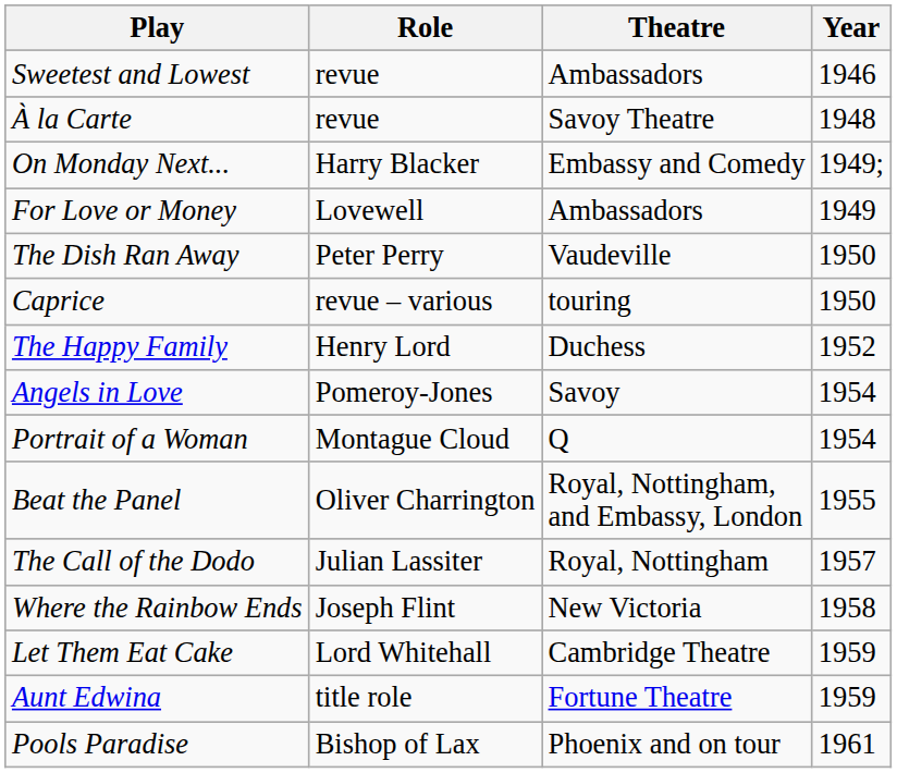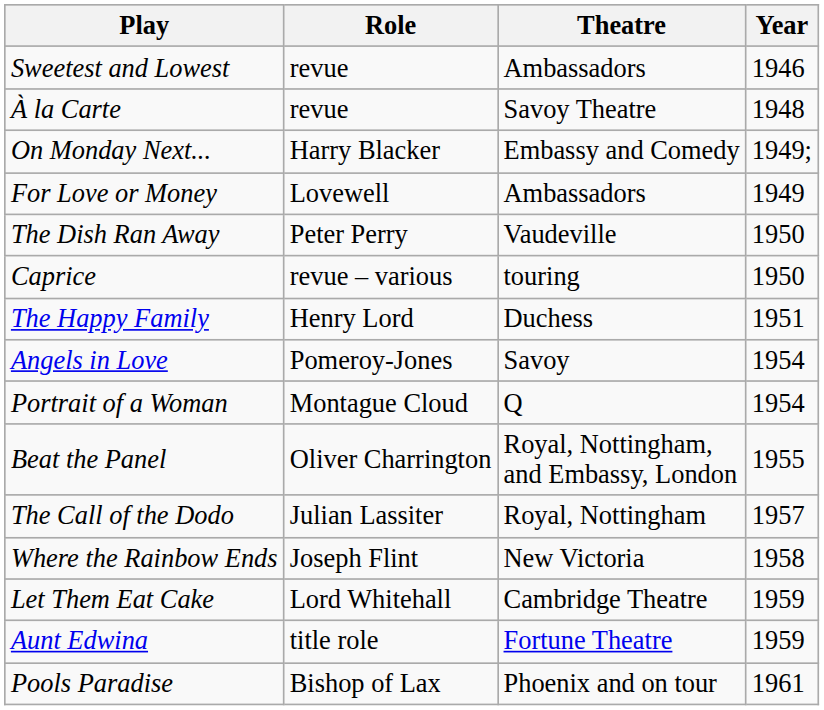 <table class="wikitable plainrowheaders" style="text-align: left; margin-right: 0;">
 <tr>
 <th scope="col">Play</th>
 <th scope="col">Role</th>
 <th scope="col">Theatre</th>
 <th scope="col">Year</th>
 </tr>
 <tr>
 <td><em>Sweetest and Lowest</em></td>
 <td>revue</td>
 <td>Ambassadors</td>
 <td>1946</td>
 </tr>
 <tr>
 <td><em>À la Carte</em></td>
 <td>revue</td>
 <td>Savoy Theatre</td>
 <td>1948</td>
 </tr>
 <tr>
 <td><em>On Monday Next...</em></td>
 <td>Harry Blacker</td>
 <td>Embassy and Comedy</td>
 <td>1949;</td>
 </tr>
 <tr>
 <td><em>For Love or Money</em></td>
 <td>Lovewell</td>
 <td>Ambassadors</td>
 <td>1949</td>
 </tr>
 <tr>
 <td><em>The Dish Ran Away</em></td>
 <td>Peter Perry</td>
 <td>Vaudeville</td>
 <td>1950</td>
 </tr>
 <tr>
 <td><em>Caprice</em></td>
 <td>revue – various</td>
 <td>touring</td>
 <td>1950</td>
 </tr>
 <tr>
 <td><em><a href='#'>The Happy Family</a></em></td>
 <td>Henry Lord</td>
 <td>Duchess</td>
-<td>1952</td>
+<td>1951</td>
 </tr>
 <tr>
 <td><em><a href='#'>Angels in Love</a></em></td>
 <td>Pomeroy-Jones</td>
 <td>Savoy</td>
 <td>1954</td>
 </tr>
 <tr>
 <td><em>Portrait of a Woman</em></td>
 <td>Montague Cloud</td>
 <td>Q</td>
 <td>1954</td>
 </tr>
 <tr>
 <td><em>Beat the Panel</em></td>
 <td>Oliver Charrington</td>
 <td>Royal, Nottingham,<br>and Embassy, London</td>
 <td>1955</td>
 </tr>
 <tr>
 <td><em>The Call of the Dodo</em></td>
 <td>Julian Lassiter</td>
 <td>Royal, Nottingham</td>
 <td>1957</td>
 </tr>
 <tr>
 <td><em>Where the Rainbow Ends</em></td>
 <td>Joseph Flint</td>
 <td>New Victoria</td>
 <td>1958</td>
 </tr>
 <tr>
 <td><em>Let Them Eat Cake</em></td>
 <td>Lord Whitehall</td>
 <td>Cambridge Theatre</td>
 <td>1959</td>
 </tr>
 <tr>
 <td><em><a href='#'>Aunt Edwina</a></em></td>
 <td>title role</td>
 <td><a href='#'>Fortune Theatre</a></td>
 <td>1959</td>
 </tr>
 <tr>
 <td><em>Pools Paradise</em></td>
 <td>Bishop of Lax</td>
 <td>Phoenix and on tour</td>
 <td>1961</td>
 </tr>
 </table>
